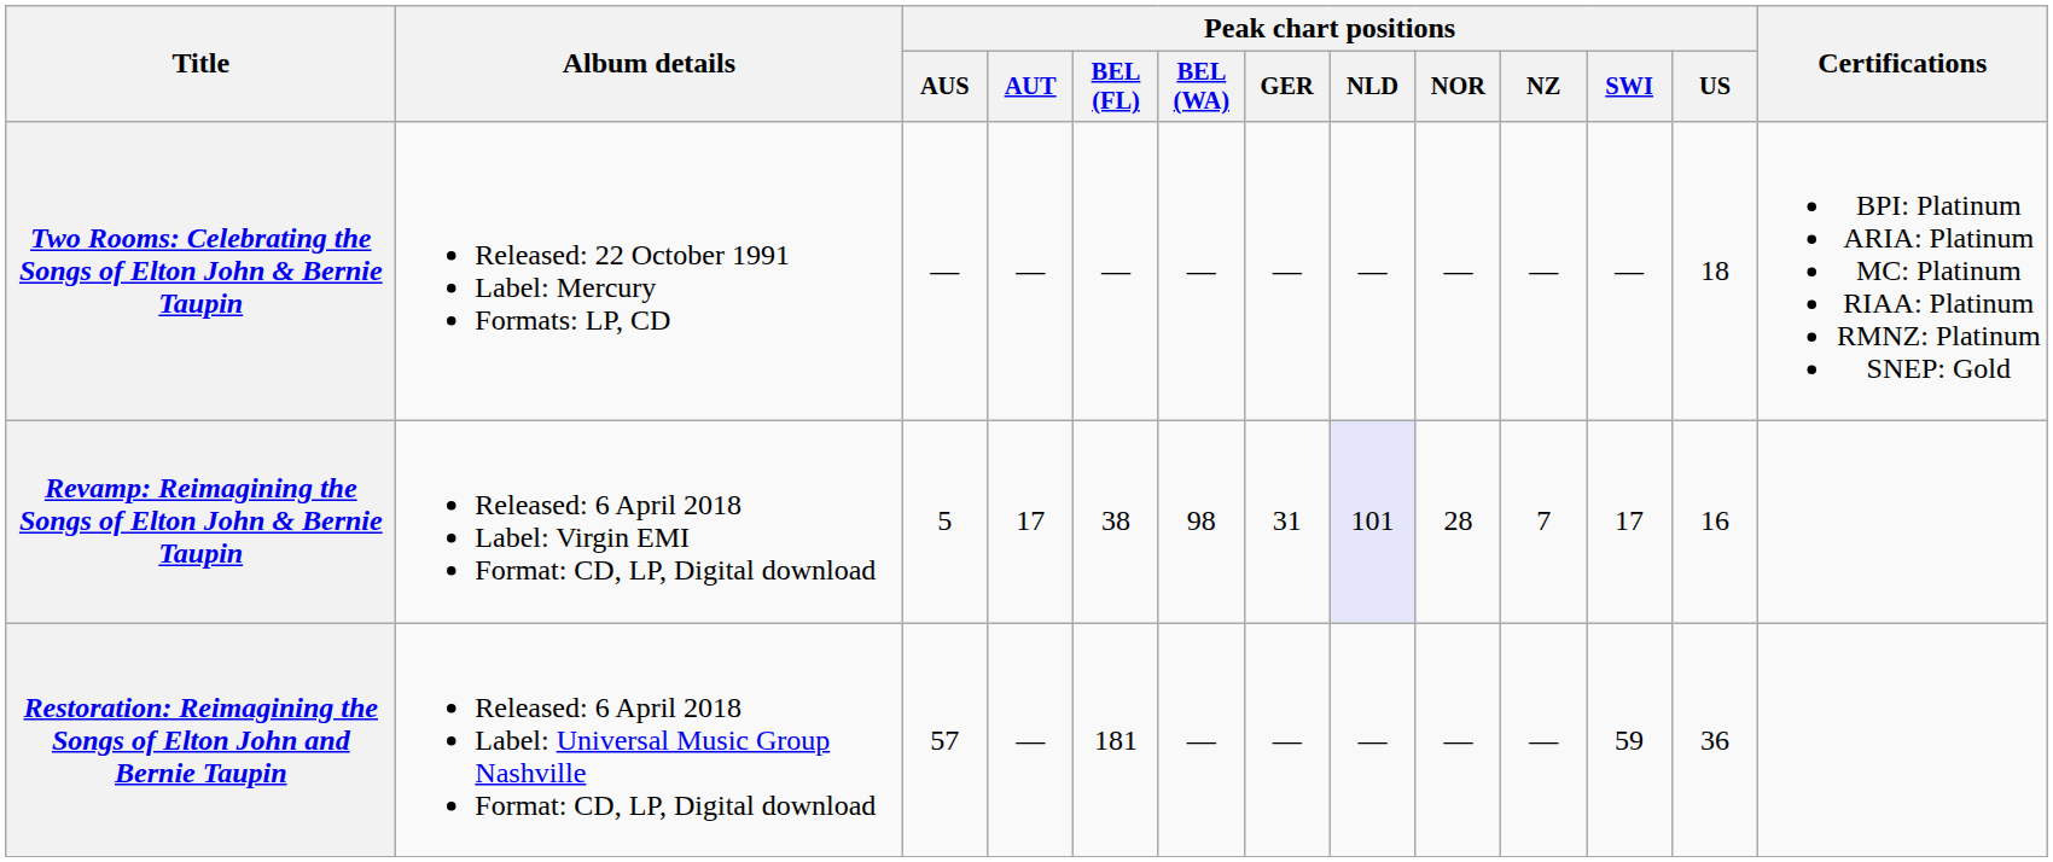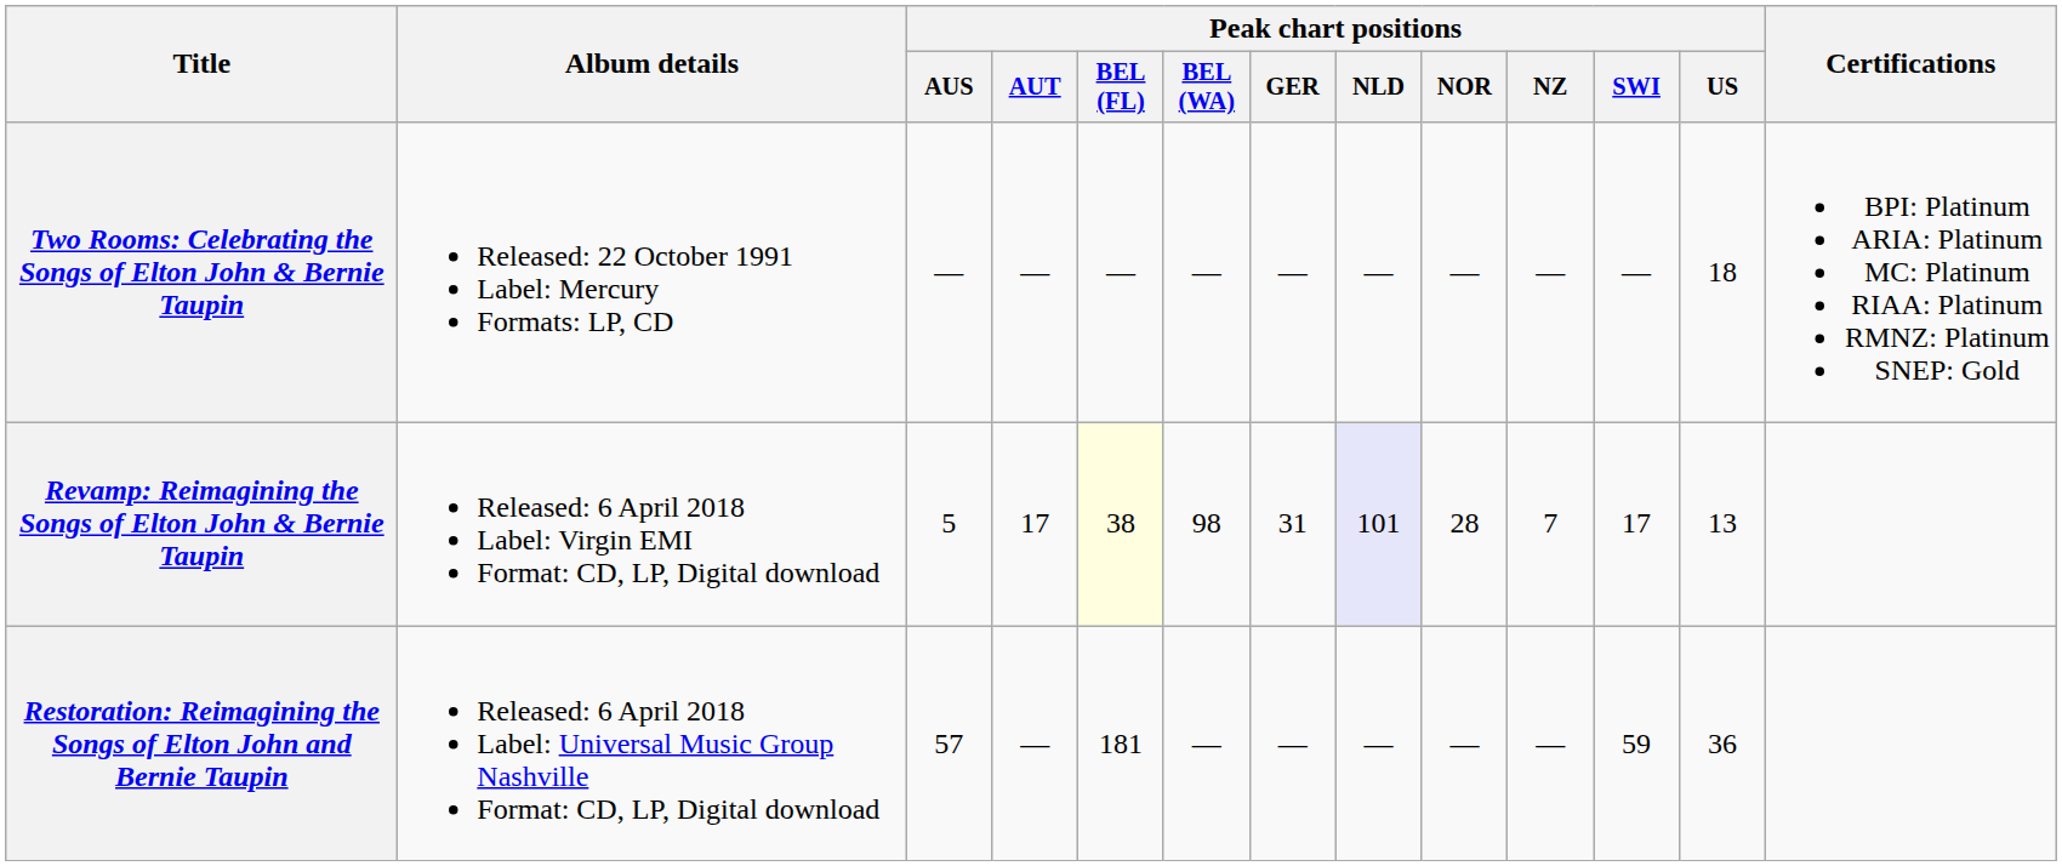 <table class="wikitable plainrowheaders" style="text-align:center;">
 <tr>
 <th scope="col" rowspan="2" style="width:13em;">Title</th>
 <th scope="col" rowspan="2" style="width:17em;">Album details</th>
 <th scope="col" colspan="10">Peak chart positions</th>
 <th scope="col" rowspan="2">Certifications</th>
 </tr>
 <tr>
 <th scope="col" style="width:3em;font-size:85%">AUS<br></th>
 <th scope="col" style="width:3em;font-size:85%"><a href='#'>AUT</a><br></th>
 <th scope="col" style="width:3em;font-size:85%"><a href='#'>BEL (FL)</a><br></th>
 <th scope="col" style="width:3em;font-size:85%"><a href='#'>BEL (WA)</a><br></th>
 <th scope="col" style="width:3em;font-size:85%">GER<br></th>
 <th scope="col" style="width:3em;font-size:85%">NLD<br></th>
 <th scope="col" style="width:3em;font-size:85%">NOR<br></th>
 <th scope="col" style="width:3em;font-size:85%">NZ<br></th>
 <th scope="col" style="width:3em;font-size:85%"><a href='#'>SWI</a><br></th>
 <th scope="col" style="width:3em;font-size:85%">US<br></th>
 </tr>
 <tr>
 <th scope="row"><em><a href='#'>Two Rooms: Celebrating the Songs of Elton John & Bernie Taupin</a></em></th>
 <td align="left"><br><ul><li>Released: 22 October 1991</li><li>Label: Mercury</li><li>Formats: LP, CD</li></ul></td>
 <td>—</td>
 <td>—</td>
 <td>—</td>
 <td>—</td>
 <td>—</td>
 <td>—</td>
 <td>—</td>
 <td>—</td>
 <td>—</td>
 <td>18</td>
 <td><br><ul><li>BPI: Platinum</li><li>ARIA: Platinum</li><li>MC: Platinum</li><li>RIAA: Platinum</li><li>RMNZ: Platinum</li><li>SNEP: Gold</li></ul></td>
 </tr>
 <tr>
 <th scope="row"><em><a href='#'>Revamp: Reimagining the Songs of Elton John & Bernie Taupin</a></em></th>
 <td align="left"><br><ul><li>Released: 6 April 2018</li><li>Label: Virgin EMI</li><li>Format: CD, LP, Digital download</li></ul></td>
 <td>5</td>
 <td>17</td>
-<td>38</td>
+<td style="background: lightyellow;">38</td>
 <td>98</td>
 <td>31</td>
 <td style="background: lavender;">101</td>
 <td>28</td>
 <td>7</td>
 <td>17</td>
-<td>16</td>
+<td>13</td>
 <td></td>
 </tr>
 <tr>
 <th scope="row"><em><a href='#'>Restoration: Reimagining the Songs of Elton John and Bernie Taupin</a></em></th>
 <td align="left"><br><ul><li>Released: 6 April 2018</li><li>Label: <a href='#'>Universal Music Group Nashville</a></li><li>Format: CD, LP, Digital download</li></ul></td>
 <td>57</td>
 <td>—</td>
 <td>181</td>
 <td>—</td>
 <td>—</td>
 <td>—</td>
 <td>—</td>
 <td>—</td>
 <td>59</td>
 <td>36</td>
 <td></td>
 </tr>
 </table>
